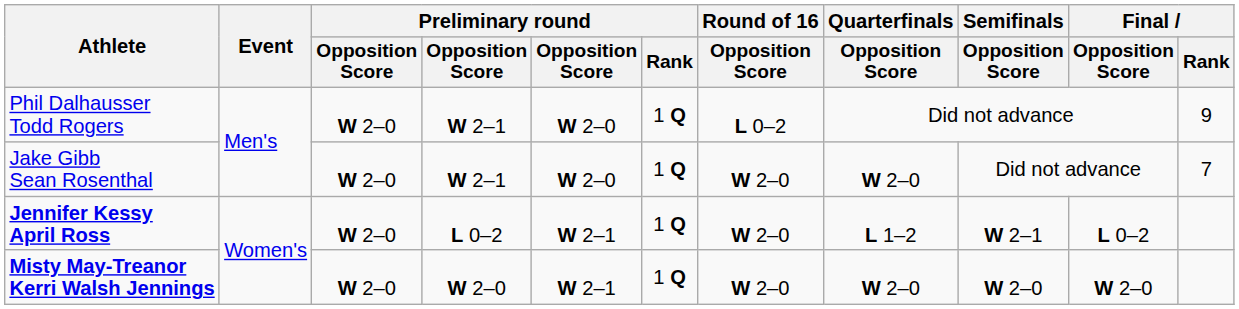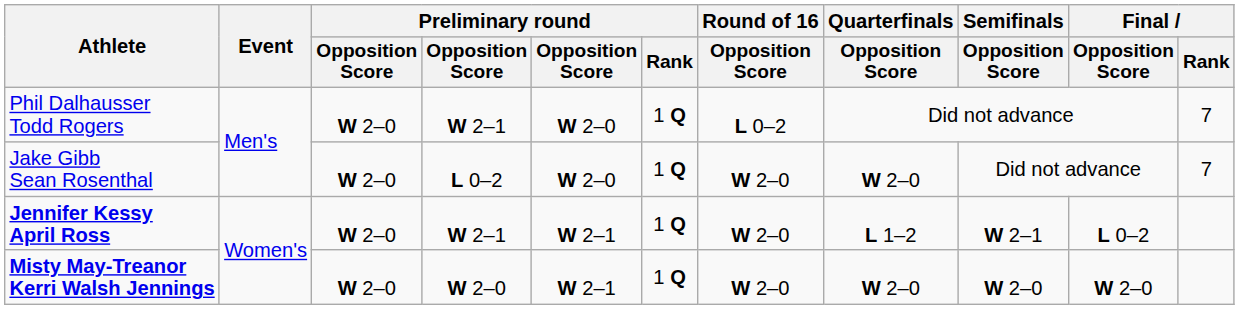 <table class=wikitable style=font-size:90%;text-align:center>
 <tr>
 <th rowspan=2>Athlete</th>
 <th rowspan=2>Event</th>
 <th colspan=4>Preliminary round</th>
 <th>Round of 16</th>
 <th>Quarterfinals</th>
 <th>Semifinals</th>
 <th colspan=2>Final / </th>
 </tr>
 <tr style=font-size:95%>
 <th>Opposition<br>Score</th>
 <th>Opposition<br>Score</th>
 <th>Opposition<br>Score</th>
 <th>Rank</th>
 <th>Opposition<br>Score</th>
 <th>Opposition<br>Score</th>
 <th>Opposition<br>Score</th>
 <th>Opposition<br>Score</th>
 <th>Rank</th>
 </tr>
 <tr>
 <td align=left><a href='#'>Phil Dalhausser</a><br><a href='#'>Todd Rogers</a></td>
 <td align=left rowspan=2><a href='#'>Men's</a></td>
 <td><br><strong>W</strong> 2–0</td>
 <td><br><strong>W</strong> 2–1</td>
 <td><br><strong>W</strong> 2–0</td>
 <td>1 <strong>Q</strong></td>
 <td><br><strong>L</strong> 0–2</td>
 <td colspan=3>Did not advance</td>
-<td>9</td>
+<td>7</td>
 </tr>
 <tr>
 <td align=left><a href='#'>Jake Gibb</a><br><a href='#'>Sean Rosenthal</a></td>
 <td><br><strong>W</strong> 2–0</td>
-<td><br><strong>W</strong> 2–1</td>
+<td><br><strong>L</strong> 0–2</td>
 <td><br><strong>W</strong> 2–0</td>
 <td>1 <strong>Q</strong></td>
 <td><br><strong>W</strong> 2–0</td>
 <td><br><strong>W</strong> 2–0</td>
 <td colspan=2>Did not advance</td>
 <td>7</td>
 </tr>
 <tr>
 <td align=left><strong><a href='#'>Jennifer Kessy</a><br><a href='#'>April Ross</a></strong></td>
 <td align=left rowspan=2><a href='#'>Women's</a></td>
 <td><br><strong>W</strong> 2–0</td>
-<td><br><strong>L</strong> 0–2</td>
+<td><br><strong>W</strong> 2–1</td>
 <td><br><strong>W</strong> 2–1</td>
 <td>1 <strong>Q</strong></td>
 <td><br><strong>W</strong> 2–0</td>
 <td><br><strong>L</strong> 1–2</td>
 <td><br><strong>W</strong> 2–1</td>
 <td><br><strong>L</strong> 0–2</td>
 <td></td>
 </tr>
 <tr>
 <td align=left><strong><a href='#'>Misty May-Treanor</a><br><a href='#'>Kerri Walsh Jennings</a></strong></td>
 <td><br><strong>W</strong> 2–0</td>
 <td><br><strong>W</strong> 2–0</td>
 <td><br><strong>W</strong> 2–1</td>
 <td>1 <strong>Q</strong></td>
 <td><br><strong>W</strong> 2–0</td>
 <td><br><strong>W</strong> 2–0</td>
 <td><br><strong>W</strong> 2–0</td>
 <td><br><strong>W</strong> 2–0</td>
 <td></td>
 </tr>
 </table>
